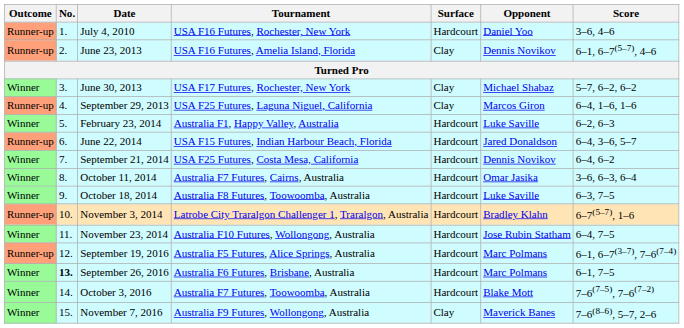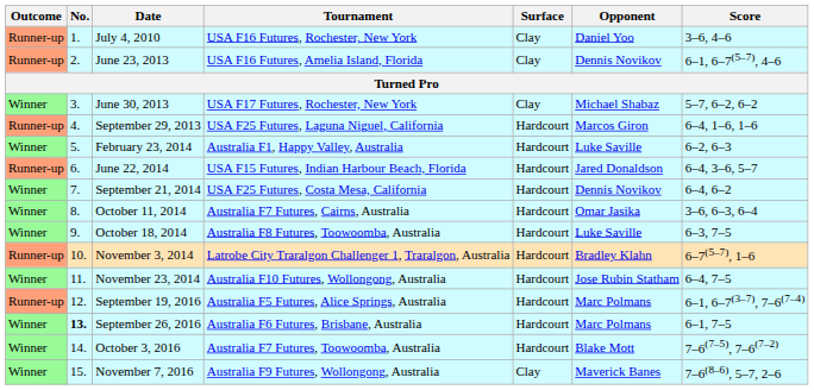 <table class="sortable wikitable" style=font-size:97%>
 <tr>
 <th>Outcome</th>
 <th>No.</th>
 <th>Date</th>
 <th>Tournament</th>
 <th>Surface</th>
 <th>Opponent</th>
 <th class="unsortable">Score</th>
 </tr>
 <tr bgcolor=CFFCFF>
 <td bgcolor=#FFA07A>Runner-up</td>
 <td>1.</td>
 <td>July 4, 2010</td>
 <td><a href='#'>USA F16 Futures</a>, <a href='#'>Rochester, New York</a></td>
-<td>Hardcourt</td>
+<td>Clay</td>
 <td> <a href='#'>Daniel Yoo</a></td>
 <td>3–6, 4–6</td>
 </tr>
 <tr bgcolor=CFFCFF>
 <td bgcolor=#FFA07A>Runner-up</td>
 <td>2.</td>
 <td>June 23, 2013</td>
 <td><a href='#'>USA F16 Futures</a>, <a href='#'>Amelia Island, Florida</a></td>
 <td>Clay</td>
 <td> <a href='#'>Dennis Novikov</a></td>
 <td>6–1, 6–7<sup>(5–7)</sup>, 4–6</td>
 </tr>
 <tr>
 <th colspan=7>Turned Pro</th>
 </tr>
 <tr bgcolor=CFFCFF>
 <td style="background:#98fb98;">Winner</td>
 <td>3.</td>
 <td>June 30, 2013</td>
 <td><a href='#'>USA F17 Futures</a>, <a href='#'>Rochester, New York</a></td>
 <td>Clay</td>
 <td> <a href='#'>Michael Shabaz</a></td>
 <td>5–7, 6–2, 6–2</td>
 </tr>
 <tr bgcolor=CFFCFF>
 <td bgcolor=#FFA07A>Runner-up</td>
 <td>4.</td>
 <td>September 29, 2013</td>
 <td><a href='#'>USA F25 Futures</a>, <a href='#'>Laguna Niguel, California</a></td>
-<td>Clay</td>
+<td>Hardcourt</td>
 <td> <a href='#'>Marcos Giron</a></td>
 <td>6–4, 1–6, 1–6</td>
 </tr>
 <tr bgcolor=CFFCFF>
 <td style="background:#98fb98;">Winner</td>
 <td>5.</td>
 <td>February 23, 2014</td>
 <td><a href='#'>Australia F1</a>, <a href='#'>Happy Valley</a>, <a href='#'>Australia</a></td>
 <td>Hardcourt</td>
 <td> <a href='#'>Luke Saville</a></td>
 <td>6–2, 6–3</td>
 </tr>
 <tr bgcolor=CFFCFF>
 <td bgcolor=#FFA07A>Runner-up</td>
 <td>6.</td>
 <td>June 22, 2014</td>
 <td><a href='#'>USA F15 Futures</a>, <a href='#'>Indian Harbour Beach, Florida</a></td>
 <td>Hardcourt</td>
 <td> <a href='#'>Jared Donaldson</a></td>
 <td>6–4, 3–6, 5–7</td>
 </tr>
 <tr bgcolor=CFFCFF>
 <td style="background:#98fb98;">Winner</td>
 <td>7.</td>
 <td>September 21, 2014</td>
 <td><a href='#'>USA F25 Futures</a>, <a href='#'>Costa Mesa, California</a></td>
 <td>Hardcourt</td>
 <td> <a href='#'>Dennis Novikov</a></td>
 <td>6–4, 6–2</td>
 </tr>
 <tr bgcolor=CFFCFF>
 <td style="background:#98fb98;">Winner</td>
 <td>8.</td>
 <td>October 11, 2014</td>
 <td><a href='#'>Australia F7 Futures</a>, <a href='#'>Cairns</a>, Australia</td>
 <td>Hardcourt</td>
 <td> <a href='#'>Omar Jasika</a></td>
 <td>3–6, 6–3, 6–4</td>
 </tr>
 <tr bgcolor=CFFCFF>
 <td style="background:#98fb98;">Winner</td>
 <td>9.</td>
 <td>October 18, 2014</td>
 <td><a href='#'>Australia F8 Futures</a>, <a href='#'>Toowoomba</a>, Australia</td>
 <td>Hardcourt</td>
 <td> <a href='#'>Luke Saville</a></td>
 <td>6–3, 7–5</td>
 </tr>
 <tr bgcolor=moccasin>
 <td bgcolor=#FFA07A>Runner-up</td>
 <td>10.</td>
 <td>November 3, 2014</td>
 <td><a href='#'>Latrobe City Traralgon Challenger 1</a>, <a href='#'>Traralgon</a>, Australia</td>
 <td>Hardcourt</td>
 <td> <a href='#'>Bradley Klahn</a></td>
 <td>6–7<sup>(5–7)</sup>, 1–6</td>
 </tr>
 <tr bgcolor=CFFCFF>
 <td style="background:#98fb98;">Winner</td>
 <td>11.</td>
 <td>November 23, 2014</td>
 <td><a href='#'>Australia F10 Futures</a>, <a href='#'>Wollongong</a>, Australia</td>
 <td>Hardcourt</td>
 <td> <a href='#'>Jose Rubin Statham</a></td>
 <td>6–4, 7–5</td>
 </tr>
 <tr bgcolor=CFFCFF>
 <td bgcolor=#FFA07A>Runner-up</td>
 <td>12.</td>
 <td>September 19, 2016</td>
 <td><a href='#'>Australia F5 Futures</a>, <a href='#'>Alice Springs</a>, Australia</td>
 <td>Hardcourt</td>
 <td> <a href='#'>Marc Polmans</a></td>
 <td>6–1, 6–7<sup>(3–7)</sup>, 7–6<sup>(7–4)</sup></td>
 </tr>
 <tr bgcolor=CFFCFF>
 <td style="background:#98fb98;">Winner</td>
 <td><strong>13.</strong></td>
 <td>September 26, 2016</td>
 <td><a href='#'>Australia F6 Futures</a>, <a href='#'>Brisbane</a>, Australia</td>
 <td>Hardcourt</td>
 <td> <a href='#'>Marc Polmans</a></td>
 <td>6–1, 7–5</td>
 </tr>
 <tr bgcolor=CFFCFF>
 <td style="background:#98fb98;">Winner</td>
 <td>14.</td>
 <td>October 3, 2016</td>
 <td><a href='#'>Australia F7 Futures</a>, <a href='#'>Toowoomba</a>, Australia</td>
 <td>Hardcourt</td>
 <td> <a href='#'>Blake Mott</a></td>
 <td>7–6<sup>(7–5)</sup>, 7–6<sup>(7–2)</sup></td>
 </tr>
 <tr bgcolor=CFFCFF>
 <td style="background:#98fb98;">Winner</td>
 <td>15.</td>
 <td>November 7, 2016</td>
 <td><a href='#'>Australia F9 Futures</a>, <a href='#'>Wollongong</a>, Australia</td>
 <td>Clay</td>
 <td> <a href='#'>Maverick Banes</a></td>
 <td>7–6<sup>(8–6)</sup>, 5–7, 2–6</td>
 </tr>
 </table>
